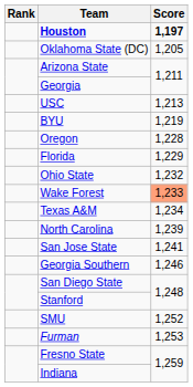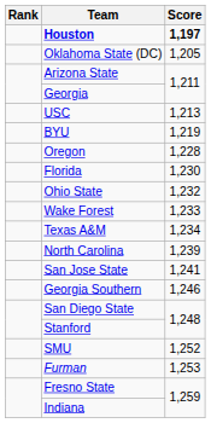 <table class="wikitable sortable" style="text-align:center">
 <tr>
 <th dat-sort-type=number>Rank</th>
 <th>Team</th>
 <th>Score</th>
 </tr>
 <tr>
 <td></td>
 <td align=left><strong><a href='#'>Houston</a></strong></td>
 <td><strong>1,197</strong></td>
 </tr>
 <tr>
 <td></td>
 <td align=left><a href='#'>Oklahoma State</a> (DC)</td>
 <td>1,205</td>
 </tr>
 <tr>
 <td rowspan=2></td>
 <td align=left><a href='#'>Arizona State</a></td>
 <td rowspan=2>1,211</td>
 </tr>
 <tr>
 <td align=left><a href='#'>Georgia</a></td>
 </tr>
 <tr>
 <td></td>
 <td align=left><a href='#'>USC</a></td>
 <td>1,213</td>
 </tr>
 <tr>
 <td></td>
 <td align=left><a href='#'>BYU</a></td>
 <td>1,219</td>
 </tr>
 <tr>
 <td></td>
 <td align=left><a href='#'>Oregon</a></td>
 <td>1,228</td>
 </tr>
 <tr>
 <td></td>
 <td align=left><a href='#'>Florida</a></td>
-<td>1,229</td>
+<td>1,230</td>
 </tr>
 <tr>
 <td></td>
 <td align=left><a href='#'>Ohio State</a></td>
 <td>1,232</td>
 </tr>
 <tr>
 <td></td>
 <td align=left><a href='#'>Wake Forest</a></td>
-<td style="background: lightsalmon;">1,233</td>
+<td>1,233</td>
 </tr>
 <tr>
 <td></td>
 <td align=left><a href='#'>Texas A&M</a></td>
 <td>1,234</td>
 </tr>
 <tr>
 <td></td>
 <td align=left><a href='#'>North Carolina</a></td>
 <td>1,239</td>
 </tr>
 <tr>
 <td></td>
 <td align=left><a href='#'>San Jose State</a></td>
 <td>1,241</td>
 </tr>
 <tr>
 <td></td>
 <td align=left><a href='#'>Georgia Southern</a></td>
 <td>1,246</td>
 </tr>
 <tr>
 <td rowspan=2></td>
 <td align=left><a href='#'>San Diego State</a></td>
 <td rowspan=2>1,248</td>
 </tr>
 <tr>
 <td align=left><a href='#'>Stanford</a></td>
 </tr>
 <tr>
 <td></td>
 <td align=left><a href='#'>SMU</a></td>
 <td>1,252</td>
 </tr>
 <tr>
 <td></td>
 <td align=left><em><a href='#'>Furman</a></em></td>
 <td>1,253</td>
 </tr>
 <tr>
 <td rowspan=2></td>
 <td align=left><a href='#'>Fresno State</a></td>
 <td rowspan=2>1,259</td>
 </tr>
 <tr>
 <td align=left><a href='#'>Indiana</a></td>
 </tr>
 </table>
